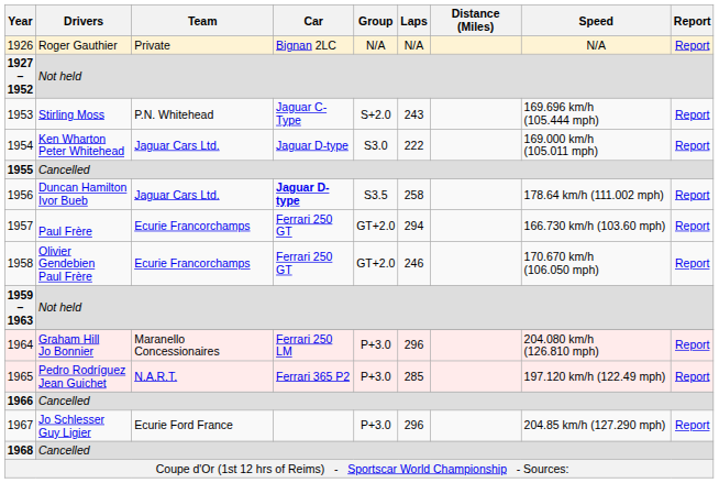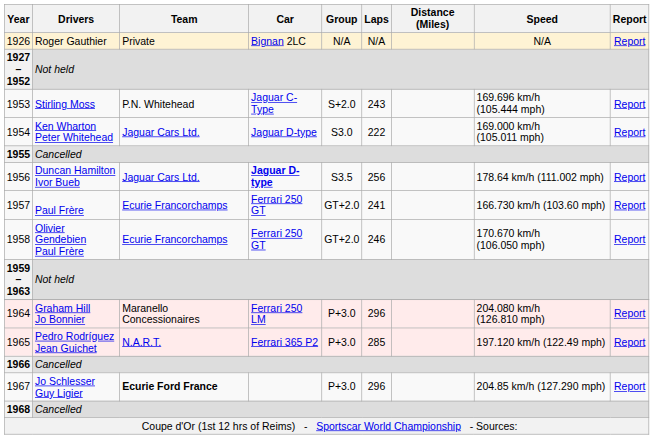 <table class="wikitable sortable" style="width: 74%;font-size: 95%;">
 <tr>
 <th>Year</th>
 <th scope="col" class="unsortable">Drivers</th>
 <th scope="col" class="unsortable">Team</th>
 <th scope="col" class="unsortable">Car</th>
 <th scope="col" class="unsortable">Group</th>
 <th scope="col" class="unsortable">Laps</th>
 <th scope="col" class="unsortable">Distance (Miles)</th>
 <th scope="col" class="unsortable">Speed</th>
 <th scope="col" class="unsortable">Report</th>
 </tr>
 <tr style="background:#fef3d4;">
 <td align="center">1926</td>
 <td> Roger Gauthier</td>
 <td>Private</td>
 <td> <a href='#'>Bignan</a> 2LC</td>
 <td align="center">N/A</td>
 <td align="center">N/A</td>
 <td align="center"></td>
 <td align="center">N/A</td>
 <td align="center"><a href='#'>Report</a></td>
 </tr>
 <tr style="background:#ddd;">
 <th>1927<br>–<br>1952</th>
 <td COLSPAN=8><em>Not held</em></td>
 </tr>
 <tr>
 <td align="center">1953</td>
 <td> <a href='#'>Stirling Moss</a><br></td>
 <td> P.N. Whitehead</td>
 <td> <a href='#'>Jaguar C-Type</a></td>
 <td align="center">S+2.0</td>
 <td align="center">243</td>
 <td align="center"></td>
 <td>169.696 km/h (105.444 mph)</td>
 <td align="center"><a href='#'>Report</a></td>
 </tr>
 <tr>
 <td align="center">1954</td>
 <td> <a href='#'>Ken Wharton</a><br> <a href='#'>Peter Whitehead</a></td>
 <td> <a href='#'>Jaguar Cars Ltd.</a></td>
 <td> <a href='#'>Jaguar D-type</a></td>
 <td align="center">S3.0</td>
 <td align="center">222</td>
 <td align="center"></td>
 <td>169.000 km/h (105.011 mph)</td>
 <td align="center"><a href='#'>Report</a></td>
 </tr>
 <tr style="background:#ddd;">
 <th>1955<br></th>
 <td COLSPAN=8><em>Cancelled</em></td>
 </tr>
 <tr>
 <td align="center">1956</td>
 <td> <a href='#'>Duncan Hamilton</a><br> <a href='#'>Ivor Bueb</a></td>
 <td> <a href='#'>Jaguar Cars Ltd.</a></td>
 <td><strong> <a href='#'>Jaguar D-type</a></strong></td>
 <td align="center">S3.5</td>
-<td align="center">258</td>
+<td align="center">256</td>
 <td align="center"></td>
 <td>178.64 km/h (111.002 mph)</td>
 <td align="center"><a href='#'>Report</a></td>
 </tr>
 <tr>
 <td align="center">1957</td>
 <td><br>  <a href='#'>Paul Frère</a></td>
 <td> <a href='#'>Ecurie Francorchamps</a></td>
 <td> <a href='#'>Ferrari 250 GT</a></td>
 <td align="center">GT+2.0</td>
-<td align="center">294</td>
+<td align="center">241</td>
 <td align="center"></td>
 <td>166.730 km/h (103.60 mph)</td>
 <td align="center"><a href='#'>Report</a></td>
 </tr>
 <tr>
 <td align="center">1958</td>
 <td> <a href='#'>Olivier Gendebien</a><br>  <a href='#'>Paul Frère</a></td>
 <td> <a href='#'>Ecurie Francorchamps</a></td>
 <td> <a href='#'>Ferrari 250 GT</a></td>
 <td align="center">GT+2.0</td>
 <td align="center">246</td>
 <td align="center"></td>
 <td>170.670 km/h (106.050 mph)</td>
 <td align="center"><a href='#'>Report</a></td>
 </tr>
 <tr style="background:#ddd;">
 <th>1959<br>–<br>1963</th>
 <td COLSPAN=8><em>Not held</em></td>
 </tr>
 <tr>
 </tr>
 <tr style="background:#ffebeb;">
 <td align="center">1964</td>
 <td> <a href='#'>Graham Hill</a><br> <a href='#'>Jo Bonnier</a></td>
 <td> Maranello Concessionaires</td>
 <td> <a href='#'>Ferrari 250 LM</a></td>
 <td align="center">P+3.0</td>
 <td align="center">296</td>
 <td align="center"></td>
 <td>204.080 km/h (126.810 mph)</td>
 <td align="center"><a href='#'>Report</a></td>
 </tr>
 <tr style="background:#ffebeb;">
 <td align="center">1965</td>
 <td> <a href='#'>Pedro Rodríguez</a><br>  <a href='#'>Jean Guichet</a></td>
 <td> <a href='#'>N.A.R.T.</a></td>
 <td> <a href='#'>Ferrari 365 P2</a></td>
 <td align="center">P+3.0</td>
 <td align="center">285</td>
 <td align="center"></td>
 <td>197.120 km/h (122.49 mph)</td>
 <td align="center"><a href='#'>Report</a></td>
 </tr>
 <tr style="background:#ddd;">
 <th>1966<br></th>
 <td COLSPAN=8><em>Cancelled</em></td>
 </tr>
 <tr>
 <td align="center">1967</td>
 <td> <a href='#'>Jo Schlesser</a><br> <a href='#'>Guy Ligier</a></td>
-<td>  Ecurie Ford France</td>
+<td><strong>  Ecurie Ford France</strong></td>
 <td></td>
 <td align="center">P+3.0</td>
 <td align="center">296</td>
 <td align="center"></td>
 <td>204.85 km/h (127.290 mph)</td>
 <td align="center"><a href='#'>Report</a></td>
 </tr>
 <tr style="background:#ddd;">
 <th>1968<br></th>
 <td COLSPAN=8><em>Cancelled</em> </td>
 </tr>
 <tr>
 <td style="background:#F2F2F2" colspan=9 align="center"><span>  Coupe d'Or (1st 12 hrs of Reims)  </span> - <span>  <a href='#'>Sportscar World Championship</a>  </span> - Sources:</td>
 </tr>
 </table>
